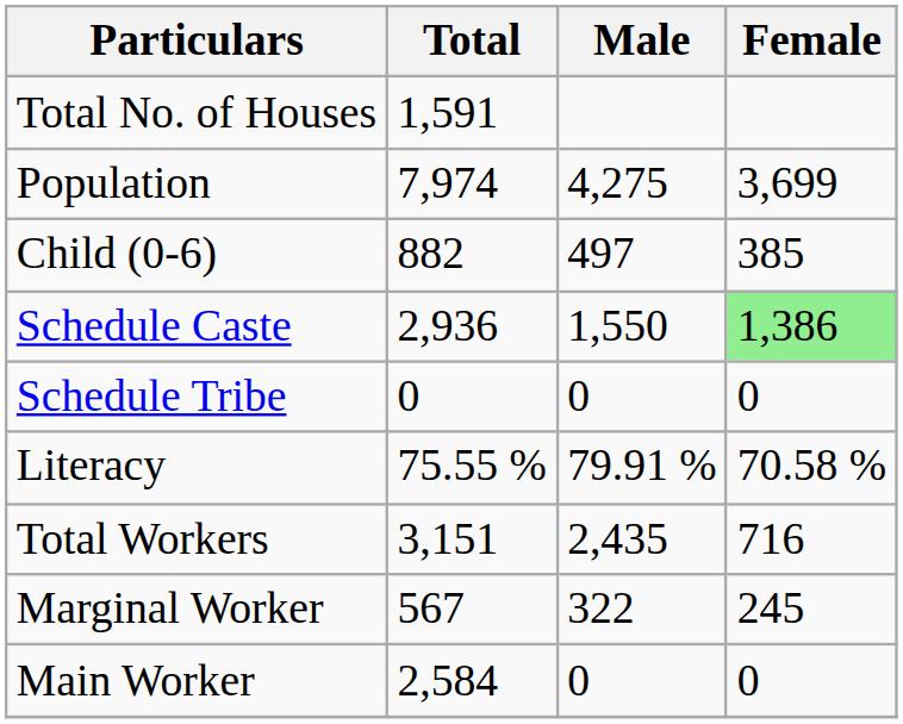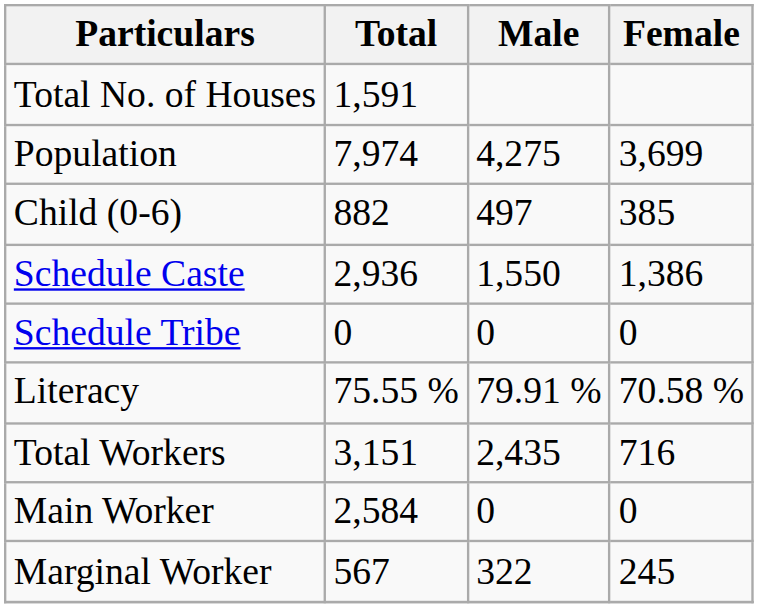 <table class="wikitable sortable">
 <tr>
 <th>Particulars</th>
 <th>Total</th>
 <th>Male</th>
 <th>Female</th>
 </tr>
 <tr>
 <td>Total No. of Houses</td>
 <td>1,591</td>
 <td></td>
 <td></td>
 </tr>
 <tr>
 <td>Population</td>
 <td>7,974</td>
 <td>4,275</td>
 <td>3,699</td>
 </tr>
 <tr>
 <td>Child (0-6)</td>
 <td>882</td>
 <td>497</td>
 <td>385</td>
 </tr>
 <tr>
 <td><a href='#'>Schedule Caste</a></td>
 <td>2,936</td>
 <td>1,550</td>
-<td style="background: lightgreen;">1,386</td>
+<td>1,386</td>
 </tr>
 <tr>
 <td><a href='#'>Schedule Tribe</a></td>
 <td>0</td>
 <td>0</td>
 <td>0</td>
 </tr>
 <tr>
 <td>Literacy</td>
 <td>75.55  %</td>
 <td>79.91  %</td>
 <td>70.58  %</td>
 </tr>
 <tr>
 <td>Total Workers</td>
 <td>3,151</td>
 <td>2,435</td>
 <td>716</td>
 </tr>
 <tr>
+<td>Main Worker</td>
+<td>2,584</td>
+<td>0</td>
+<td>0</td>
+</tr>
+<tr>
 <td>Marginal Worker</td>
 <td>567</td>
 <td>322</td>
 <td>245</td>
 </tr>
 <tr>
-<td>Main Worker</td>
-<td>2,584</td>
-<td>0</td>
-<td>0</td>
-</tr>
-<tr>
 </tr>
 </table>
